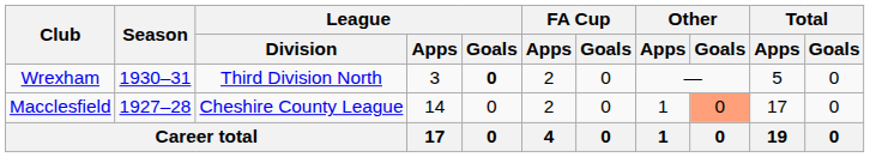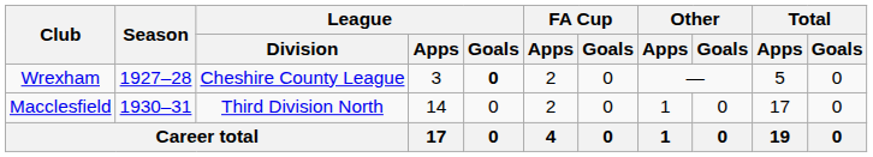 <table class="wikitable" style="text-align: center">
 <tr>
 <th rowspan="2">Club</th>
 <th rowspan="2">Season</th>
 <th colspan="3">League</th>
 <th colspan="2">FA Cup</th>
 <th colspan="2">Other</th>
 <th colspan="2">Total</th>
 </tr>
 <tr>
 <th>Division</th>
 <th>Apps</th>
 <th>Goals</th>
 <th>Apps</th>
 <th>Goals</th>
 <th>Apps</th>
 <th>Goals</th>
 <th>Apps</th>
 <th>Goals</th>
 </tr>
 <tr>
 <td><a href='#'>Wrexham</a></td>
-<td><a href='#'>1930–31</a></td>
-<td><a href='#'>Third Division North</a></td>
+<td><a href='#'>1927–28</a></td>
+<td><a href='#'>Cheshire County League</a></td>
 <td>3</td>
 <td><strong>0</strong></td>
 <td>2</td>
 <td>0</td>
 <td colspan="2">―</td>
 <td>5</td>
 <td>0</td>
 </tr>
 <tr>
 <td><a href='#'>Macclesfield</a></td>
-<td><a href='#'>1927–28</a></td>
-<td><a href='#'>Cheshire County League</a></td>
+<td><a href='#'>1930–31</a></td>
+<td><a href='#'>Third Division North</a></td>
 <td>14</td>
 <td>0</td>
 <td>2</td>
 <td>0</td>
 <td>1</td>
-<td style="background: lightsalmon;">0</td>
+<td>0</td>
 <td>17</td>
 <td>0</td>
 </tr>
 <tr>
 <th colspan="3">Career total</th>
 <th>17</th>
 <th>0</th>
 <th>4</th>
 <th>0</th>
 <th>1</th>
 <th>0</th>
 <th>19</th>
 <th>0</th>
 </tr>
 </table>
